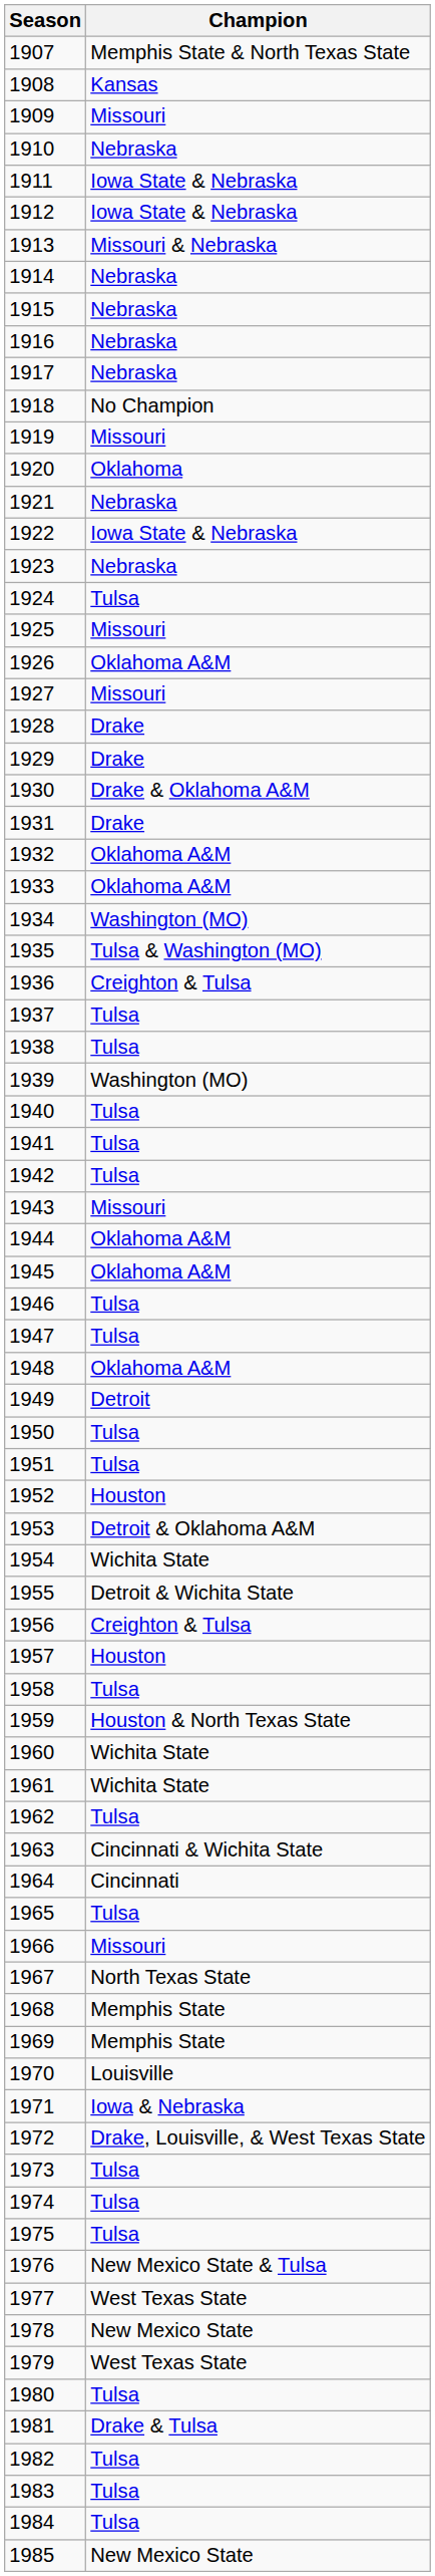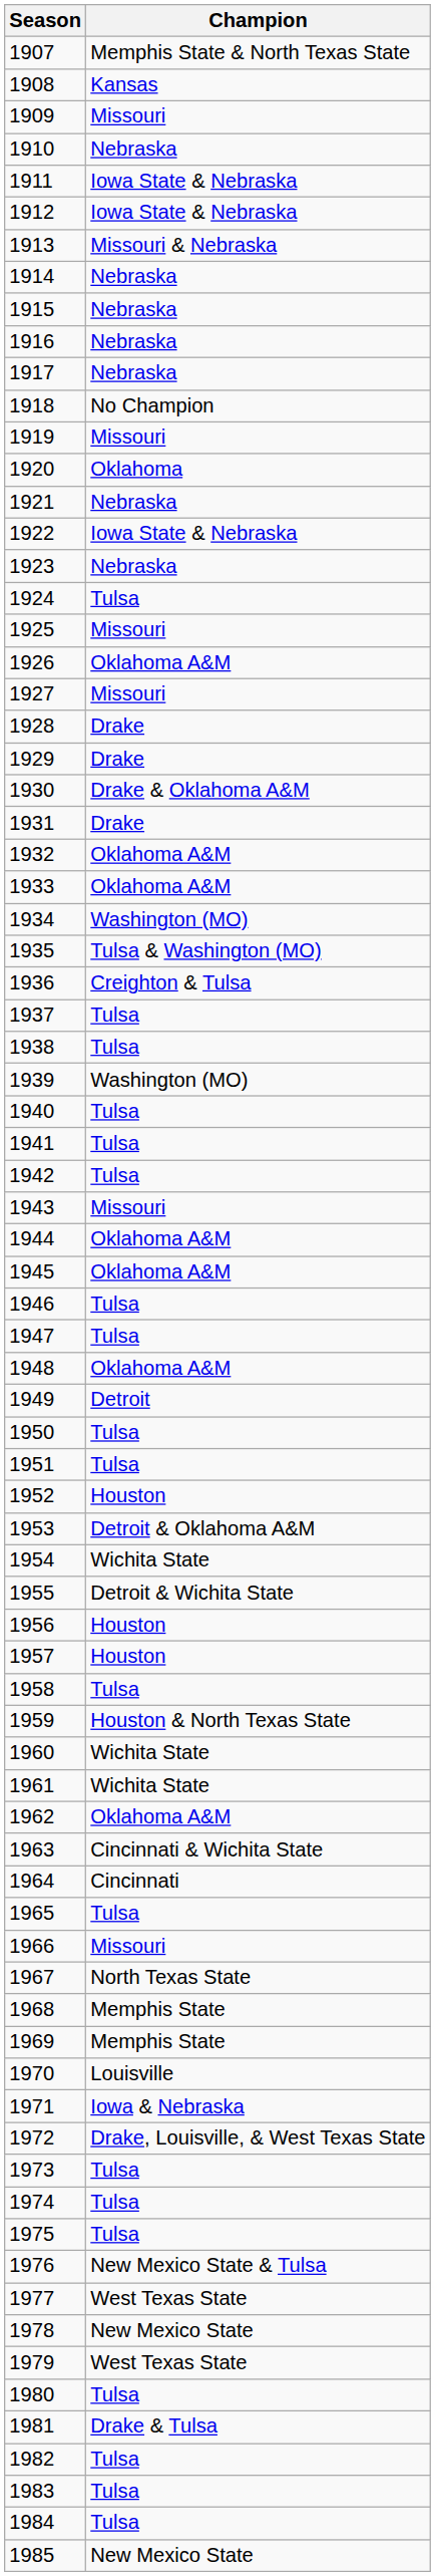 <table class="wikitable">
 <tr>
 <th>Season</th>
 <th>Champion</th>
 </tr>
 <tr>
 <td>1907</td>
 <td>Memphis State & North Texas State</td>
 </tr>
 <tr>
 <td>1908</td>
 <td><a href='#'>Kansas</a></td>
 </tr>
 <tr>
 <td>1909</td>
 <td><a href='#'>Missouri</a></td>
 </tr>
 <tr>
 <td>1910</td>
 <td><a href='#'>Nebraska</a></td>
 </tr>
 <tr>
 <td>1911</td>
 <td><a href='#'>Iowa State</a> & <a href='#'>Nebraska</a></td>
 </tr>
 <tr>
 <td>1912</td>
 <td><a href='#'>Iowa State</a> & <a href='#'>Nebraska</a></td>
 </tr>
 <tr>
 <td>1913</td>
 <td><a href='#'>Missouri</a> & <a href='#'>Nebraska</a></td>
 </tr>
 <tr>
 <td>1914</td>
 <td><a href='#'>Nebraska</a></td>
 </tr>
 <tr>
 <td>1915</td>
 <td><a href='#'>Nebraska</a></td>
 </tr>
 <tr>
 <td>1916</td>
 <td><a href='#'>Nebraska</a></td>
 </tr>
 <tr>
 <td>1917</td>
 <td><a href='#'>Nebraska</a></td>
 </tr>
 <tr>
 <td>1918</td>
 <td>No Champion</td>
 </tr>
 <tr>
 <td>1919</td>
 <td><a href='#'>Missouri</a></td>
 </tr>
 <tr>
 <td>1920</td>
 <td><a href='#'>Oklahoma</a></td>
 </tr>
 <tr>
 <td>1921</td>
 <td><a href='#'>Nebraska</a></td>
 </tr>
 <tr>
 <td>1922</td>
 <td><a href='#'>Iowa State</a> & <a href='#'>Nebraska</a></td>
 </tr>
 <tr>
 <td>1923</td>
 <td><a href='#'>Nebraska</a></td>
 </tr>
 <tr>
 <td>1924</td>
 <td><a href='#'>Tulsa</a></td>
 </tr>
 <tr>
 <td>1925</td>
 <td><a href='#'>Missouri</a></td>
 </tr>
 <tr>
 <td>1926</td>
 <td><a href='#'>Oklahoma A&M</a></td>
 </tr>
 <tr>
 <td>1927</td>
 <td><a href='#'>Missouri</a></td>
 </tr>
 <tr>
 <td>1928</td>
 <td><a href='#'>Drake</a></td>
 </tr>
 <tr>
 <td>1929</td>
 <td><a href='#'>Drake</a></td>
 </tr>
 <tr>
 <td>1930</td>
 <td><a href='#'>Drake</a> & <a href='#'>Oklahoma A&M</a></td>
 </tr>
 <tr>
 <td>1931</td>
 <td><a href='#'>Drake</a></td>
 </tr>
 <tr>
 <td>1932</td>
 <td><a href='#'>Oklahoma A&M</a></td>
 </tr>
 <tr>
 <td>1933</td>
 <td><a href='#'>Oklahoma A&M</a></td>
 </tr>
 <tr>
 <td>1934</td>
 <td><a href='#'>Washington (MO)</a></td>
 </tr>
 <tr>
 <td>1935</td>
 <td><a href='#'>Tulsa</a> & <a href='#'>Washington (MO)</a></td>
 </tr>
 <tr>
 <td>1936</td>
 <td><a href='#'>Creighton</a> & <a href='#'>Tulsa</a></td>
 </tr>
 <tr>
 <td>1937</td>
 <td><a href='#'>Tulsa</a></td>
 </tr>
 <tr>
 <td>1938</td>
 <td><a href='#'>Tulsa</a></td>
 </tr>
 <tr>
 <td>1939</td>
 <td>Washington (MO)</td>
 </tr>
 <tr>
 <td>1940</td>
 <td><a href='#'>Tulsa</a></td>
 </tr>
 <tr>
 <td>1941</td>
 <td><a href='#'>Tulsa</a></td>
 </tr>
 <tr>
 <td>1942</td>
 <td><a href='#'>Tulsa</a></td>
 </tr>
 <tr>
 <td>1943</td>
 <td><a href='#'>Missouri</a></td>
 </tr>
 <tr>
 <td>1944</td>
 <td><a href='#'>Oklahoma A&M</a></td>
 </tr>
 <tr>
 <td>1945</td>
 <td><a href='#'>Oklahoma A&M</a></td>
 </tr>
 <tr>
 <td>1946</td>
 <td><a href='#'>Tulsa</a></td>
 </tr>
 <tr>
 <td>1947</td>
 <td><a href='#'>Tulsa</a></td>
 </tr>
 <tr>
 <td>1948</td>
 <td><a href='#'>Oklahoma A&M</a></td>
 </tr>
 <tr>
 <td>1949</td>
 <td><a href='#'>Detroit</a></td>
 </tr>
 <tr>
 <td>1950</td>
 <td><a href='#'>Tulsa</a></td>
 </tr>
 <tr>
 <td>1951</td>
 <td><a href='#'>Tulsa</a></td>
 </tr>
 <tr>
 <td>1952</td>
 <td><a href='#'>Houston</a></td>
 </tr>
 <tr>
 <td>1953</td>
 <td><a href='#'>Detroit</a> & Oklahoma A&M</td>
 </tr>
 <tr>
 <td>1954</td>
 <td>Wichita State</td>
 </tr>
 <tr>
 <td>1955</td>
 <td>Detroit & Wichita State</td>
 </tr>
 <tr>
 <td>1956</td>
-<td><a href='#'>Creighton</a> & <a href='#'>Tulsa</a></td>
+<td><a href='#'>Houston</a></td>
 </tr>
 <tr>
 <td>1957</td>
 <td><a href='#'>Houston</a></td>
 </tr>
 <tr>
 <td>1958</td>
 <td><a href='#'>Tulsa</a></td>
 </tr>
 <tr>
 <td>1959</td>
 <td><a href='#'>Houston</a> & North Texas State</td>
 </tr>
 <tr>
 <td>1960</td>
 <td>Wichita State</td>
 </tr>
 <tr>
 <td>1961</td>
 <td>Wichita State</td>
 </tr>
 <tr>
 <td>1962</td>
-<td><a href='#'>Tulsa</a></td>
+<td><a href='#'>Oklahoma A&M</a></td>
 </tr>
 <tr>
 <td>1963</td>
 <td>Cincinnati & Wichita State</td>
 </tr>
 <tr>
 <td>1964</td>
 <td>Cincinnati</td>
 </tr>
 <tr>
 <td>1965</td>
 <td><a href='#'>Tulsa</a></td>
 </tr>
 <tr>
 <td>1966</td>
 <td><a href='#'>Missouri</a></td>
 </tr>
 <tr>
 <td>1967</td>
 <td>North Texas State</td>
 </tr>
 <tr>
 <td>1968</td>
 <td>Memphis State</td>
 </tr>
 <tr>
 <td>1969</td>
 <td>Memphis State</td>
 </tr>
 <tr>
 <td>1970</td>
 <td>Louisville</td>
 </tr>
 <tr>
 <td>1971</td>
 <td><a href='#'>Iowa</a> & <a href='#'>Nebraska</a></td>
 </tr>
 <tr>
 <td>1972</td>
 <td><a href='#'>Drake</a>, Louisville, & West Texas State</td>
 </tr>
 <tr>
 <td>1973</td>
 <td><a href='#'>Tulsa</a></td>
 </tr>
 <tr>
 <td>1974</td>
 <td><a href='#'>Tulsa</a></td>
 </tr>
 <tr>
 <td>1975</td>
 <td><a href='#'>Tulsa</a></td>
 </tr>
 <tr>
 <td>1976</td>
 <td>New Mexico State & <a href='#'>Tulsa</a></td>
 </tr>
 <tr>
 <td>1977</td>
 <td>West Texas State</td>
 </tr>
 <tr>
 <td>1978</td>
 <td>New Mexico State</td>
 </tr>
 <tr>
 <td>1979</td>
 <td>West Texas State</td>
 </tr>
 <tr>
 <td>1980</td>
 <td><a href='#'>Tulsa</a></td>
 </tr>
 <tr>
 <td>1981</td>
 <td><a href='#'>Drake</a> & <a href='#'>Tulsa</a></td>
 </tr>
 <tr>
 <td>1982</td>
 <td><a href='#'>Tulsa</a></td>
 </tr>
 <tr>
 <td>1983</td>
 <td><a href='#'>Tulsa</a></td>
 </tr>
 <tr>
 <td>1984</td>
 <td><a href='#'>Tulsa</a></td>
 </tr>
 <tr>
 <td>1985</td>
 <td>New Mexico State</td>
 </tr>
 </table>
